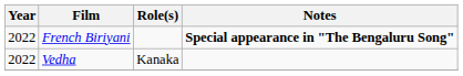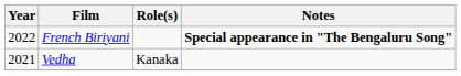 <table class="wikitable">
 <tr>
 <th>Year</th>
 <th>Film</th>
 <th>Role(s)</th>
 <th>Notes</th>
 </tr>
 <tr>
 <td>2022</td>
 <td><em><a href='#'>French Biriyani</a></em></td>
 <td></td>
 <td><strong>Special appearance in "The Bengaluru Song"</strong></td>
 </tr>
 <tr>
-<td>2022</td>
+<td>2021</td>
 <td><em><a href='#'>Vedha</a></em></td>
 <td>Kanaka</td>
 <td></td>
 </tr>
 <tr>
 </tr>
 </table>
